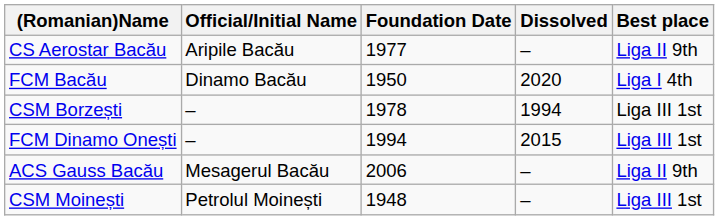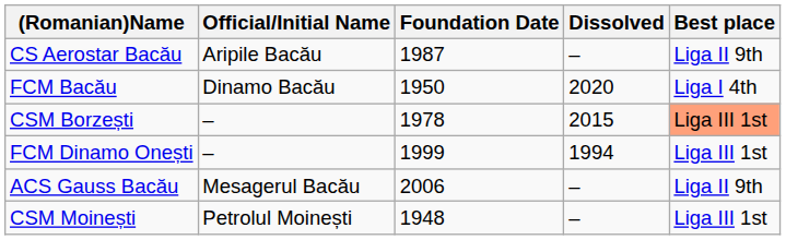 <table class="wikitable sortable mw-collapsible" style=" font-size: 87%;">
 <tr>
 <th>(Romanian)Name</th>
 <th>Official/Initial Name</th>
 <th>Foundation Date</th>
 <th>Dissolved</th>
 <th>Best place</th>
 </tr>
 <tr>
 <td><a href='#'>CS Aerostar Bacău</a></td>
 <td>Aripile Bacău</td>
-<td>1977</td>
+<td>1987</td>
 <td>–</td>
 <td><a href='#'>Liga II</a> 9th</td>
 </tr>
 <tr>
 <td><a href='#'>FCM Bacău</a></td>
 <td>Dinamo Bacău</td>
 <td>1950</td>
 <td>2020</td>
 <td><a href='#'>Liga I</a> 4th</td>
 </tr>
 <tr>
 <td><a href='#'>CSM Borzești</a></td>
 <td>–</td>
 <td>1978</td>
-<td>1994</td>
-<td>Liga III 1st</td>
+<td>2015</td>
+<td style="background: lightsalmon;">Liga III 1st</td>
 </tr>
 <tr>
 <td><a href='#'>FCM Dinamo Onești</a></td>
 <td>–</td>
+<td>1999</td>
 <td>1994</td>
-<td>2015</td>
 <td><a href='#'>Liga III</a> 1st</td>
 </tr>
 <tr>
 <td><a href='#'>ACS Gauss Bacău</a></td>
 <td>Mesagerul Bacău</td>
 <td>2006</td>
 <td>–</td>
 <td><a href='#'>Liga II</a> 9th</td>
 </tr>
 <tr>
 <td><a href='#'>CSM Moinești</a></td>
 <td>Petrolul Moinești</td>
 <td>1948</td>
 <td>–</td>
 <td><a href='#'>Liga III</a> 1st</td>
 </tr>
 </table>
